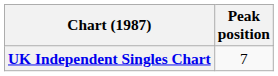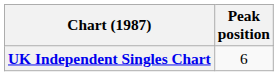 <table class="wikitable plainrowheaders" style="text-align:center">
 <tr>
 <th scope="col">Chart (1987)</th>
 <th scope="col">Peak<br>position</th>
 </tr>
 <tr>
 <th scope="row"><a href='#'>UK Independent Singles Chart</a></th>
-<td>7</td>
+<td>6</td>
 </tr>
 </table>
